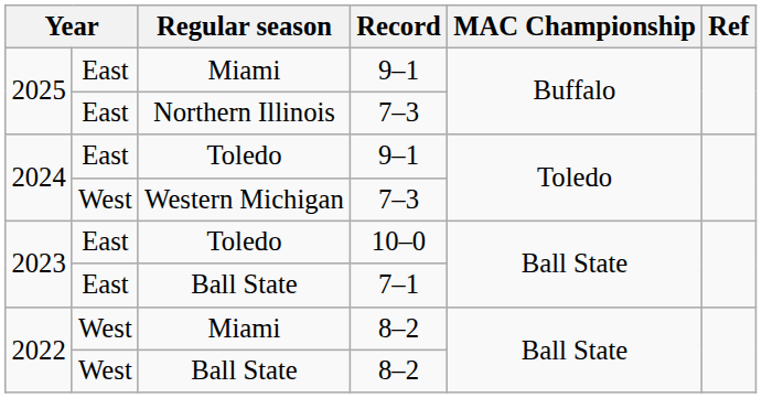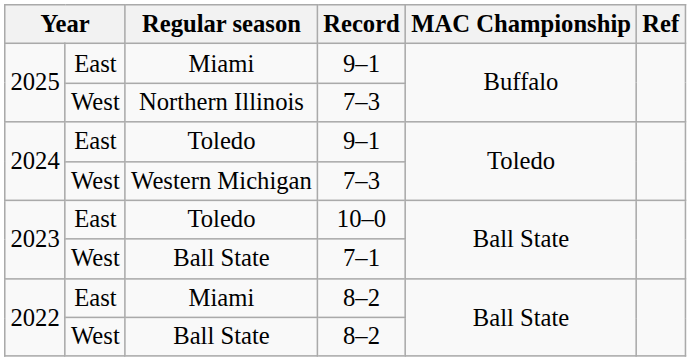 <table class="wikitable" style="text-align:center" cellpadding=2 cellspacing=2>
 <tr>
 <th colspan=2>Year</th>
 <th>Regular season</th>
 <th>Record</th>
 <th>MAC Championship</th>
 <th>Ref</th>
 </tr>
 <tr>
 <td rowspan=2>2025</td>
 <td>East</td>
 <td>Miami</td>
 <td>9–1</td>
 <td rowspan=2>Buffalo</td>
 <td rowspan=2></td>
 </tr>
 <tr>
-<td>East</td>
+<td>West</td>
 <td>Northern Illinois</td>
 <td>7–3</td>
 </tr>
 <tr>
 <td rowspan=2>2024</td>
 <td>East</td>
 <td>Toledo</td>
 <td>9–1</td>
 <td rowspan=2>Toledo</td>
 <td rowspan=2></td>
 </tr>
 <tr>
 <td>West</td>
 <td>Western Michigan</td>
 <td>7–3</td>
 </tr>
 <tr>
 <td rowspan=2>2023</td>
 <td>East</td>
 <td>Toledo</td>
 <td>10–0</td>
 <td rowspan=2>Ball State</td>
 <td rowspan=2></td>
 </tr>
 <tr>
-<td>East</td>
+<td>West</td>
 <td>Ball State</td>
 <td>7–1</td>
 </tr>
 <tr>
 <td rowspan=2>2022</td>
-<td>West</td>
+<td>East</td>
 <td>Miami</td>
 <td>8–2</td>
 <td rowspan=2>Ball State</td>
 <td rowspan=2></td>
 </tr>
 <tr>
 <td>West</td>
 <td>Ball State</td>
 <td>8–2</td>
 </tr>
 </table>
